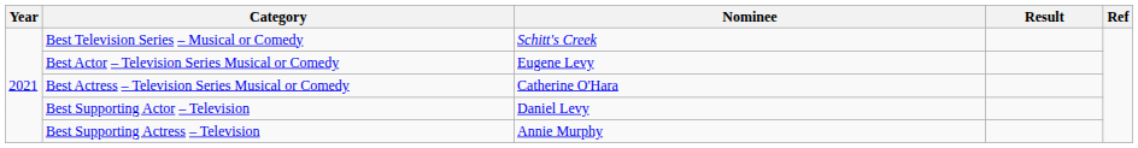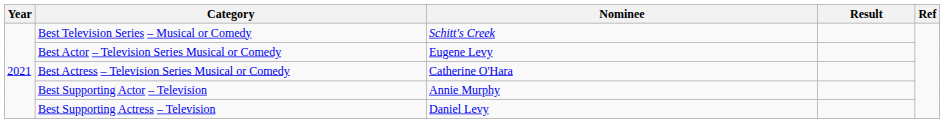 <table class="wikitable">
 <tr>
 <th width=3%>Year</th>
 <th width=40%>Category</th>
 <th width=40%>Nominee</th>
 <th width=10%>Result</th>
 <th width=2%>Ref</th>
 </tr>
 <tr>
 <td rowspan="5"><a href='#'>2021</a></td>
 <td><a href='#'>Best Television Series</a> <a href='#'>– Musical or Comedy</a></td>
 <td><em><a href='#'>Schitt's Creek</a></em></td>
 <td></td>
 <td rowspan="5"></td>
 </tr>
 <tr>
 <td><a href='#'>Best Actor</a> <a href='#'>– Television Series Musical or Comedy</a></td>
 <td><a href='#'>Eugene Levy</a></td>
 <td></td>
 </tr>
 <tr>
 <td><a href='#'>Best Actress</a> <a href='#'>– Television Series Musical or Comedy</a></td>
 <td><a href='#'>Catherine O'Hara</a></td>
 <td></td>
 </tr>
 <tr>
 <td><a href='#'>Best Supporting Actor</a> <a href='#'>– Television</a></td>
-<td><a href='#'>Daniel Levy</a></td>
+<td><a href='#'>Annie Murphy</a></td>
 <td></td>
 </tr>
 <tr>
 <td><a href='#'>Best Supporting Actress</a> <a href='#'>– Television</a></td>
-<td><a href='#'>Annie Murphy</a></td>
+<td><a href='#'>Daniel Levy</a></td>
 <td></td>
 </tr>
 </table>
